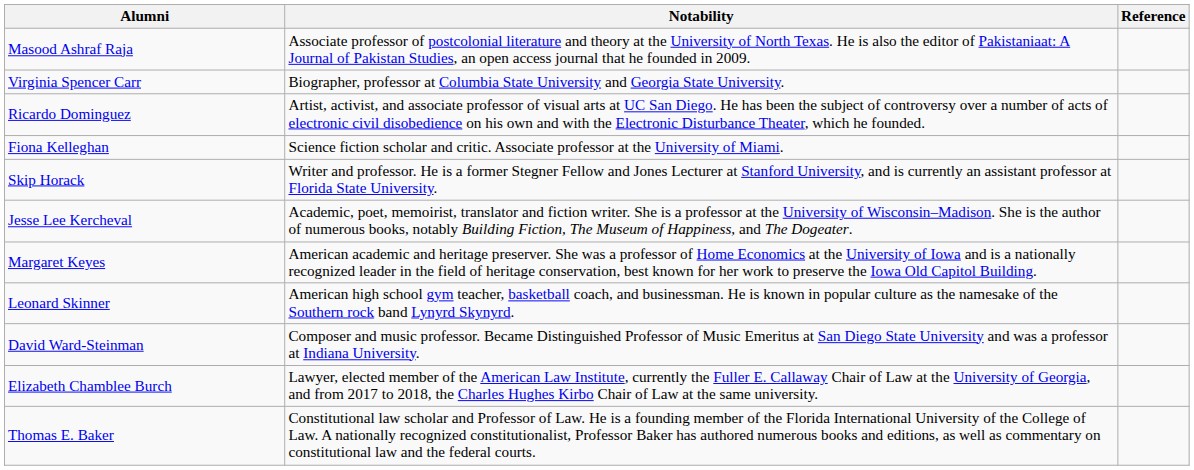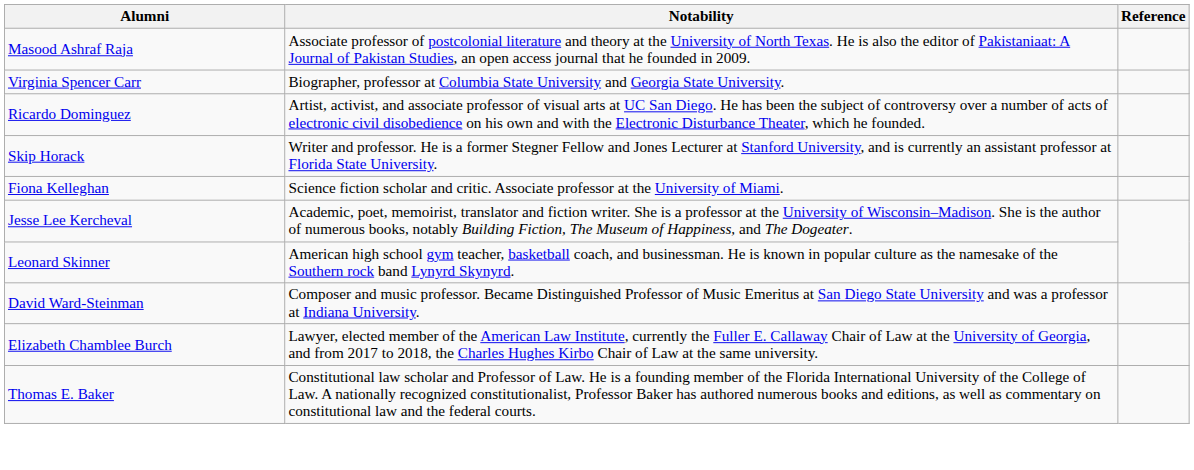 <table class="wikitable vertical-align-top">
 <tr>
 <th style="width:25%;">Alumni</th>
 <th style="width:75%;">Notability</th>
 <th style="width:*;" class="unsortable">Reference</th>
 </tr>
 <tr>
 <td><a href='#'>Masood Ashraf Raja</a></td>
 <td>Associate professor of <a href='#'>postcolonial literature</a> and theory at the <a href='#'>University of North Texas</a>. He is also the editor of <a href='#'>Pakistaniaat: A Journal of Pakistan Studies</a>, an open access journal that he founded in 2009.</td>
 <td></td>
 </tr>
 <tr>
 <td><a href='#'>Virginia Spencer Carr</a></td>
 <td>Biographer, professor at <a href='#'>Columbia State University</a> and <a href='#'>Georgia State University</a>.</td>
 <td></td>
 </tr>
 <tr>
 <td><a href='#'>Ricardo Dominguez</a></td>
 <td>Artist, activist, and associate professor of visual arts at <a href='#'>UC San Diego</a>. He has been the subject of controversy over a number of acts of <a href='#'>electronic civil disobedience</a> on his own and with the <a href='#'>Electronic Disturbance Theater</a>, which he founded.</td>
 <td></td>
 </tr>
 <tr>
+<td><a href='#'>Skip Horack</a></td>
+<td>Writer and professor. He is a former Stegner Fellow and Jones Lecturer at <a href='#'>Stanford University</a>, and is currently an assistant professor at <a href='#'>Florida State University</a>.</td>
+<td></td>
+</tr>
+<tr>
 <td><a href='#'>Fiona Kelleghan</a></td>
 <td>Science fiction scholar and critic. Associate professor at the <a href='#'>University of Miami</a>.</td>
 <td></td>
 </tr>
 <tr>
-<td><a href='#'>Skip Horack</a></td>
-<td>Writer and professor. He is a former Stegner Fellow and Jones Lecturer at <a href='#'>Stanford University</a>, and is currently an assistant professor at <a href='#'>Florida State University</a>.</td>
-<td></td>
-</tr>
-<tr>
 <td><a href='#'>Jesse Lee Kercheval</a></td>
 <td>Academic, poet, memoirist, translator and fiction writer. She is a professor at the <a href='#'>University of Wisconsin–Madison</a>. She is the author of numerous books, notably <em>Building Fiction, The Museum of Happiness,</em> and <em>The Dogeater</em>.</td>
-</tr>
-<tr>
-<td><a href='#'>Margaret Keyes</a></td>
-<td>American academic and heritage preserver. She was a professor of <a href='#'>Home Economics</a> at the <a href='#'>University of Iowa</a> and is a nationally recognized leader in the field of heritage conservation, best known for her work to preserve the <a href='#'>Iowa Old Capitol Building</a>.</td>
-<td></td>
 </tr>
 <tr>
 <td><a href='#'>Leonard Skinner</a></td>
 <td>American high school <a href='#'>gym</a> teacher, <a href='#'>basketball</a> coach, and businessman. He is known in popular culture as the namesake of the <a href='#'>Southern rock</a> band <a href='#'>Lynyrd Skynyrd</a>.</td>
 </tr>
 <tr>
 <td><a href='#'>David Ward-Steinman</a></td>
 <td>Composer and music professor. Became Distinguished Professor of Music Emeritus at <a href='#'>San Diego State University</a> and was a professor at <a href='#'>Indiana University</a>.</td>
 <td></td>
 </tr>
 <tr>
 <td><a href='#'>Elizabeth Chamblee Burch</a></td>
 <td>Lawyer, elected member of the <a href='#'>American Law Institute</a>, currently the <a href='#'>Fuller E. Callaway</a> Chair of Law at the <a href='#'>University of Georgia</a>, and from 2017 to 2018, the <a href='#'>Charles Hughes Kirbo</a> Chair of Law at the same university.</td>
 <td></td>
 </tr>
 <tr>
 <td><a href='#'>Thomas E. Baker</a></td>
 <td>Constitutional law scholar and Professor of Law. He is a founding member of the Florida International University of the College of Law. A nationally recognized constitutionalist, Professor Baker has authored numerous books and editions, as well as commentary on constitutional law and the federal courts.</td>
 <td></td>
 </tr>
 </table>
